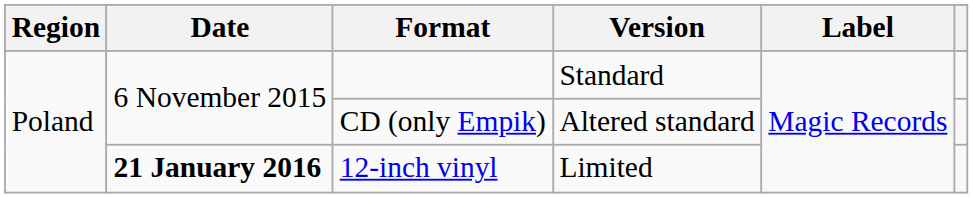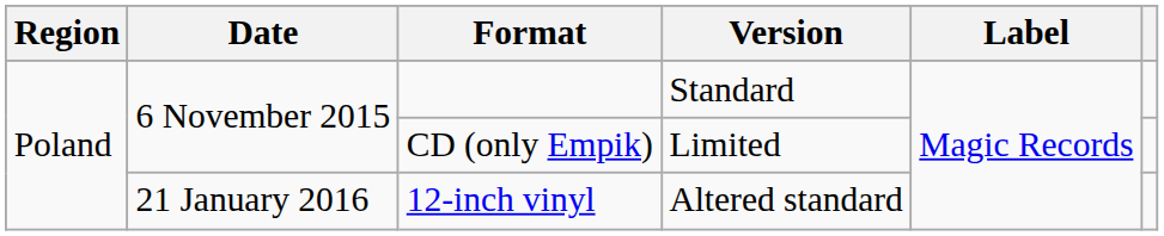 <table class="wikitable">
 <tr>
 <th>Region</th>
 <th>Date</th>
 <th>Format</th>
 <th>Version</th>
 <th>Label</th>
 <th></th>
 </tr>
 <tr>
 <td rowspan="3">Poland</td>
 <td rowspan="2">6 November 2015</td>
 <td></td>
 <td>Standard</td>
 <td rowspan="3"><a href='#'>Magic Records</a></td>
 <td align="center"></td>
 </tr>
 <tr>
 <td>CD (only <a href='#'>Empik</a>)</td>
+<td>Limited</td>
+<td align="center"></td>
+</tr>
+<tr>
+<td>21 January 2016</td>
+<td><a href='#'>12-inch vinyl</a></td>
 <td>Altered standard</td>
 <td align="center"></td>
 </tr>
-<tr>
-<td><strong>21 January 2016</strong></td>
-<td><a href='#'>12-inch vinyl</a></td>
-<td>Limited</td>
-<td align="center"></td>
-</tr>
 </table>
